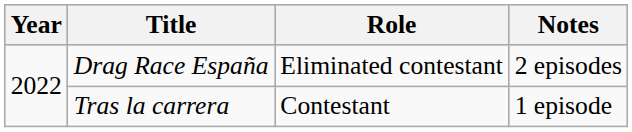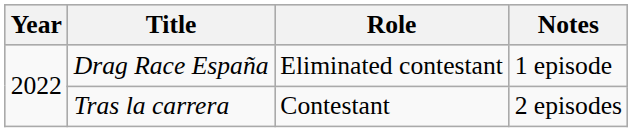 <table class="wikitable">
 <tr>
 <th>Year</th>
 <th>Title</th>
 <th>Role</th>
 <th>Notes</th>
 </tr>
 <tr>
 <td rowspan="2">2022</td>
 <td><em>Drag Race España</em></td>
 <td>Eliminated contestant</td>
-<td>2 episodes</td>
+<td>1 episode</td>
 </tr>
 <tr>
 <td><em>Tras la carrera</em></td>
 <td>Contestant</td>
-<td>1 episode</td>
+<td>2 episodes</td>
 </tr>
 </table>
